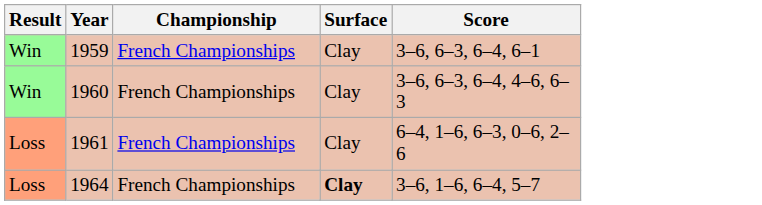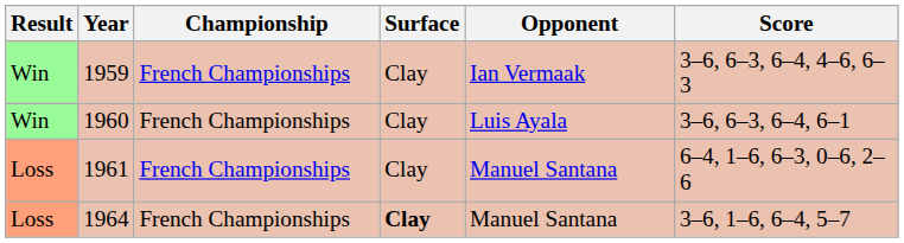 <table class="sortable wikitable">
 <tr>
 <th style="width:40px">Result</th>
 <th style="width:30px">Year</th>
 <th style="width:165px">Championship</th>
 <th style="width:50px">Surface</th>
+<th style="width:140px">Opponent</th>
 <th style="width:150px" class="unsortable">Score</th>
 </tr>
 <tr style="background:#ebc2af;">
 <td style="background:#98fb98;">Win</td>
 <td>1959</td>
 <td><a href='#'>French Championships</a></td>
 <td>Clay</td>
-<td>3–6, 6–3, 6–4, 6–1</td>
+<td> <a href='#'>Ian Vermaak</a></td>
+<td>3–6, 6–3, 6–4, 4–6, 6–3</td>
 </tr>
 <tr style="background:#ebc2af;">
 <td style="background:#98fb98;">Win</td>
 <td>1960</td>
 <td>French Championships</td>
 <td>Clay</td>
-<td>3–6, 6–3, 6–4, 4–6, 6–3</td>
+<td> <a href='#'>Luis Ayala</a></td>
+<td>3–6, 6–3, 6–4, 6–1</td>
 </tr>
 <tr style="background:#ebc2af;">
 <td style="background:#ffa07a;">Loss</td>
 <td>1961</td>
 <td><a href='#'>French Championships</a></td>
 <td>Clay</td>
+<td> <a href='#'>Manuel Santana</a></td>
 <td>6–4, 1–6, 6–3, 0–6, 2–6</td>
 </tr>
 <tr style="background:#ebc2af;">
 <td style="background:#ffa07a;">Loss</td>
 <td>1964</td>
 <td>French Championships</td>
 <td><strong>Clay</strong></td>
+<td> Manuel Santana</td>
 <td>3–6, 1–6, 6–4, 5–7</td>
 </tr>
 </table>
